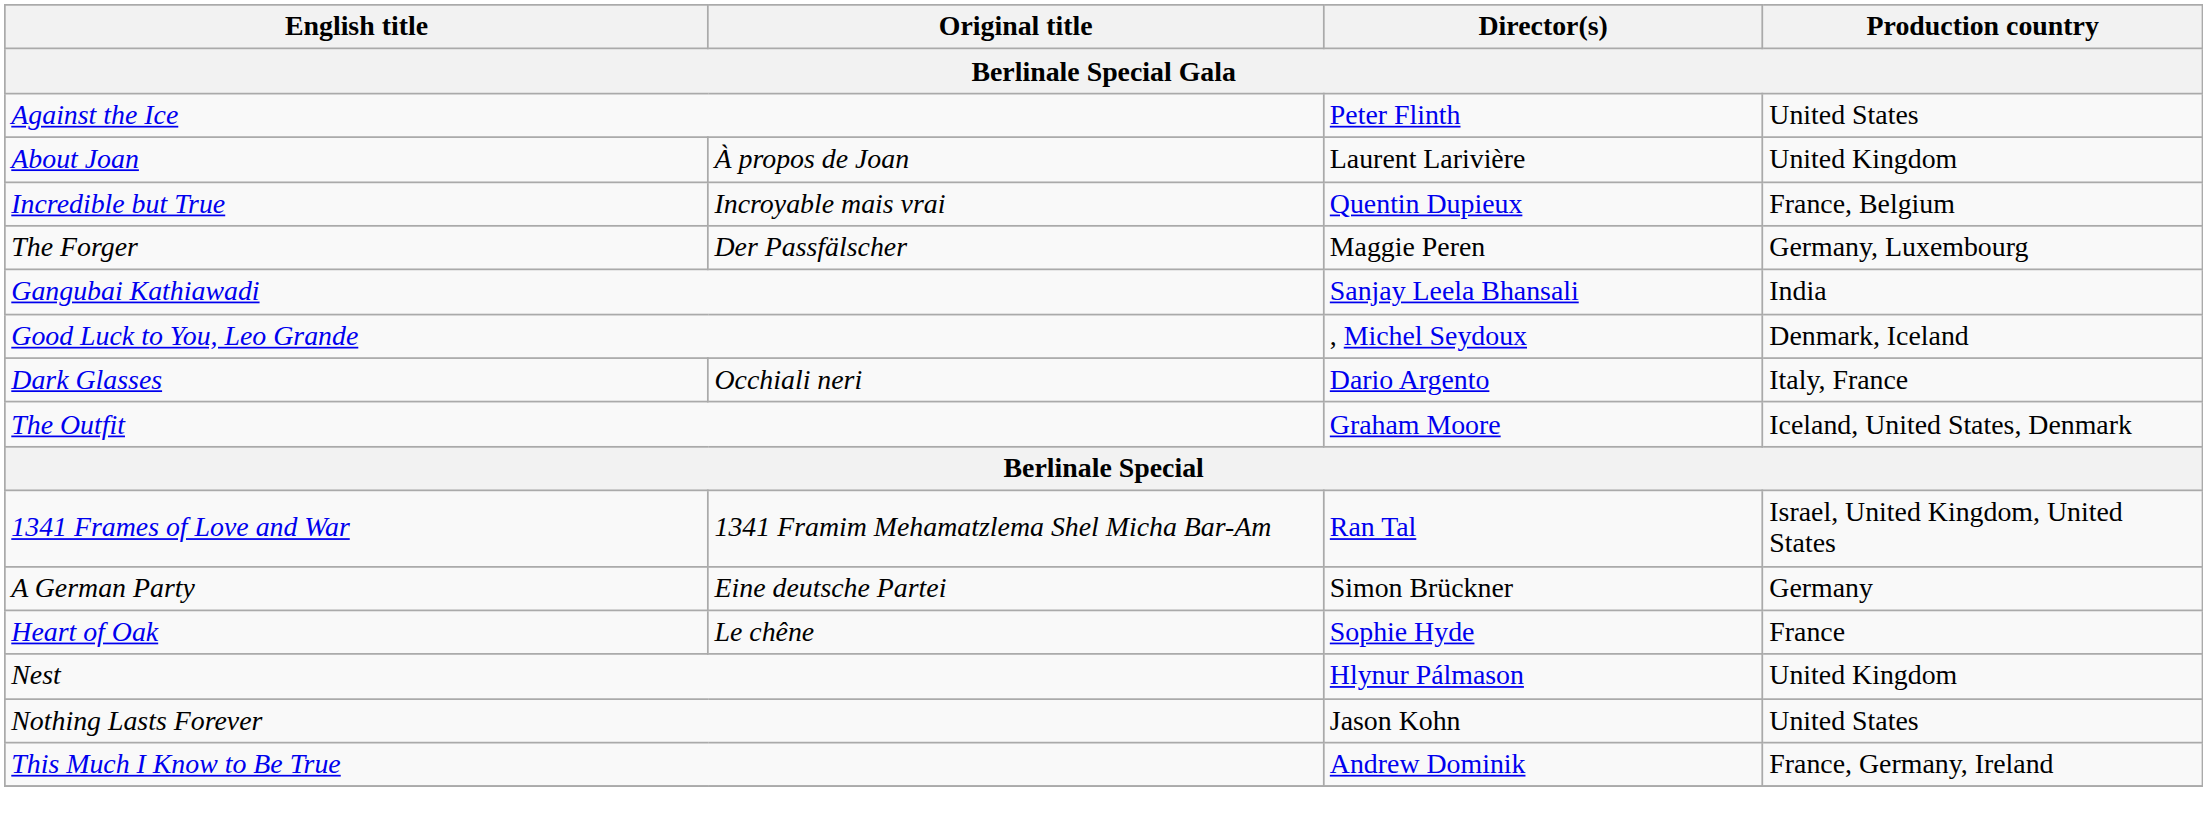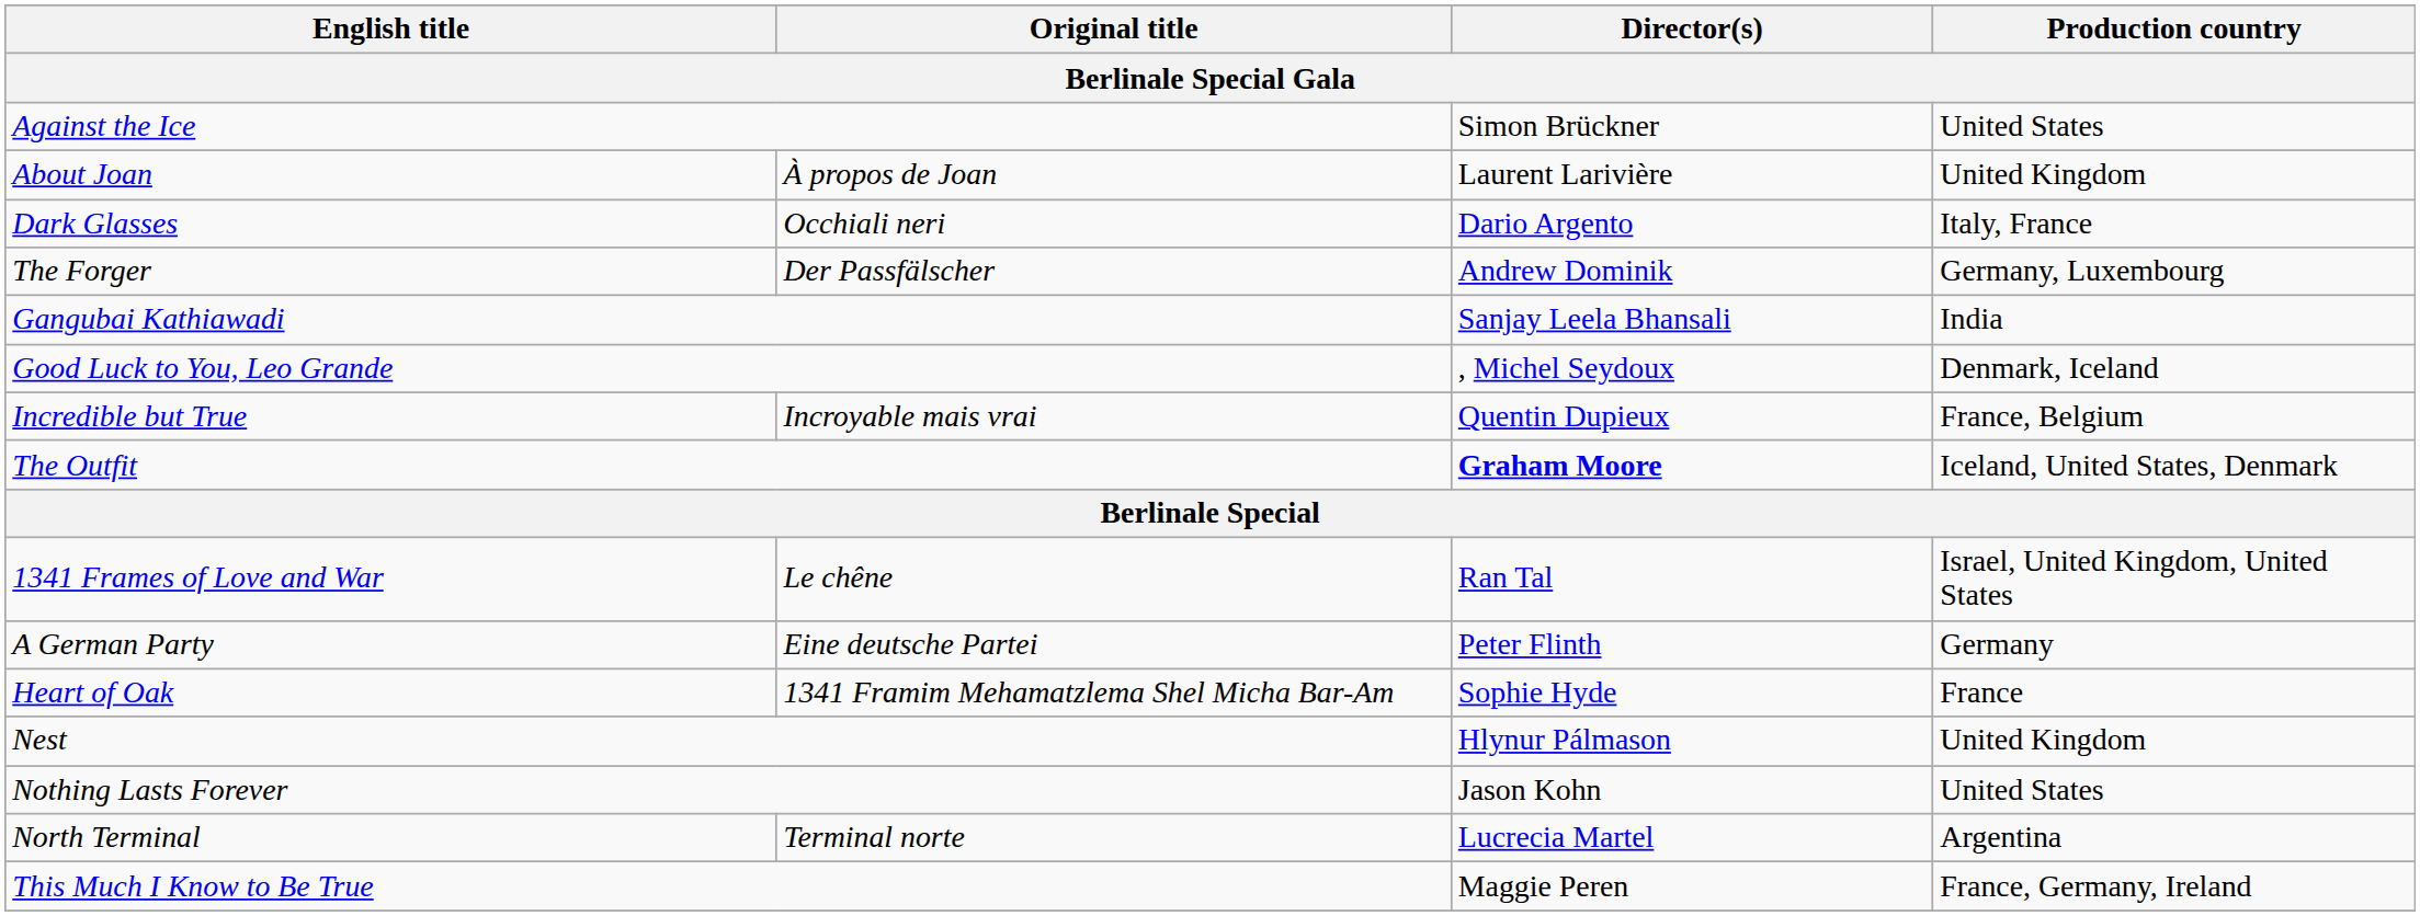 <table class="wikitable" width="100%" cellpadding="5">
 <tr>
 <th scope="col" width="32%">English title</th>
 <th scope="col" width="28%">Original title</th>
 <th scope="col" width="20%">Director(s)</th>
 <th scope="col" width="20%">Production country</th>
 </tr>
 <tr>
 <th colspan="4">Berlinale Special Gala</th>
 </tr>
 <tr>
 <td colspan=2><em><a href='#'>Against the Ice</a></em></td>
-<td><a href='#'>Peter Flinth</a></td>
+<td>Simon Brückner</td>
 <td>United States</td>
 </tr>
 <tr>
 <td><em><a href='#'>About Joan</a></em></td>
 <td><em>À propos de Joan</em></td>
 <td>Laurent Larivière</td>
 <td>United Kingdom</td>
 </tr>
 <tr>
-<td><em><a href='#'>Incredible but True</a></em></td>
-<td><em>Incroyable mais vrai</em></td>
-<td><a href='#'>Quentin Dupieux</a></td>
-<td>France, Belgium</td>
+<td><em><a href='#'>Dark Glasses</a></em></td>
+<td><em>Occhiali neri</em></td>
+<td><a href='#'>Dario Argento</a></td>
+<td>Italy, France</td>
 </tr>
 <tr>
 <td><em>The Forger</em></td>
 <td><em>Der Passfälscher</em></td>
-<td>Maggie Peren</td>
+<td><a href='#'>Andrew Dominik</a></td>
 <td>Germany, Luxembourg</td>
 </tr>
 <tr>
 <td colspan=2><em><a href='#'>Gangubai Kathiawadi</a></em></td>
 <td><a href='#'>Sanjay Leela Bhansali</a></td>
 <td>India</td>
 </tr>
 <tr>
 <td colspan=2><em><a href='#'>Good Luck to You, Leo Grande</a></em></td>
 <td>, <a href='#'>Michel Seydoux</a></td>
 <td>Denmark, Iceland</td>
 </tr>
 <tr>
-<td><em><a href='#'>Dark Glasses</a></em></td>
-<td><em>Occhiali neri</em></td>
-<td><a href='#'>Dario Argento</a></td>
-<td>Italy, France</td>
+<td><em><a href='#'>Incredible but True</a></em></td>
+<td><em>Incroyable mais vrai</em></td>
+<td><a href='#'>Quentin Dupieux</a></td>
+<td>France, Belgium</td>
 </tr>
 <tr>
 <td colspan=2><em><a href='#'>The Outfit</a></em></td>
-<td><a href='#'>Graham Moore</a></td>
+<td><strong><a href='#'>Graham Moore</a></strong></td>
 <td>Iceland, United States, Denmark</td>
 </tr>
 <tr>
 <th colspan="4">Berlinale Special</th>
 </tr>
 <tr>
 <td><em><a href='#'>1341 Frames of Love and War</a></em></td>
-<td><em>1341 Framim Mehamatzlema Shel Micha Bar-Am</em></td>
+<td><em>Le chêne</em></td>
 <td><a href='#'>Ran Tal</a></td>
 <td>Israel, United Kingdom, United States</td>
 </tr>
 <tr>
 <td><em>A German Party</em></td>
 <td><em>Eine deutsche Partei</em></td>
-<td>Simon Brückner</td>
+<td><a href='#'>Peter Flinth</a></td>
 <td>Germany</td>
 </tr>
 <tr>
 <td><em><a href='#'>Heart of Oak</a></em></td>
-<td><em>Le chêne</em></td>
+<td><em>1341 Framim Mehamatzlema Shel Micha Bar-Am</em></td>
 <td><a href='#'>Sophie Hyde</a></td>
 <td>France</td>
 </tr>
 <tr>
 <td colspan=2><em>Nest</em></td>
 <td><a href='#'>Hlynur Pálmason</a></td>
 <td>United Kingdom</td>
 </tr>
 <tr>
 <td colspan=2><em>Nothing Lasts Forever</em></td>
 <td>Jason Kohn</td>
 <td>United States</td>
 </tr>
 <tr>
+<td><em>North Terminal</em></td>
+<td><em>Terminal norte</em></td>
+<td><a href='#'>Lucrecia Martel</a></td>
+<td>Argentina</td>
+</tr>
+<tr>
 <td colspan=2><em><a href='#'>This Much I Know to Be True</a></em></td>
-<td><a href='#'>Andrew Dominik</a></td>
+<td>Maggie Peren</td>
 <td>France, Germany, Ireland</td>
 </tr>
 <tr>
 </tr>
 </table>
